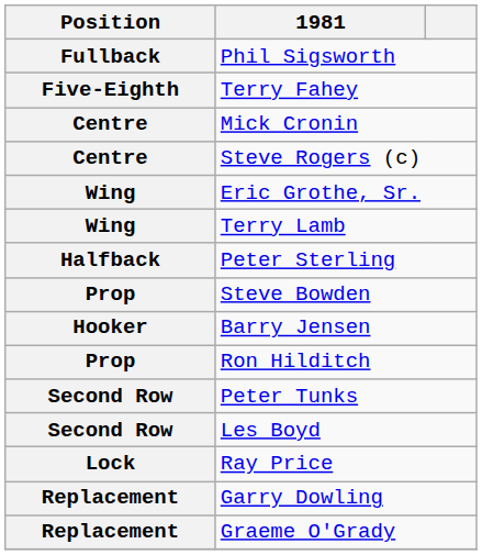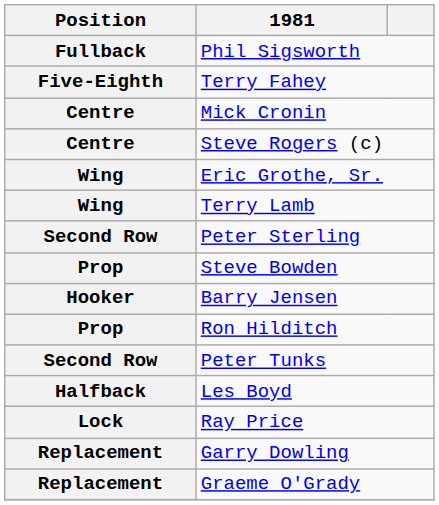 <table class="wikitable">
 <tr>
 <th width="125">Position</th>
 <th width="125">1981 </th>
 <th width="25"></th>
 </tr>
 <tr>
 <th>Fullback</th>
 <td colspan="2"> <a href='#'>Phil Sigsworth</a></td>
 </tr>
 <tr>
 <th>Five-Eighth</th>
 <td colspan="2"> <a href='#'>Terry Fahey</a></td>
 </tr>
 <tr>
 <th>Centre</th>
 <td colspan="2"> <a href='#'>Mick Cronin</a></td>
 </tr>
 <tr>
 <th>Centre</th>
 <td colspan="2"> <a href='#'>Steve Rogers</a> (c)</td>
 </tr>
 <tr>
 <th>Wing</th>
 <td colspan="2"> <a href='#'>Eric Grothe, Sr.</a></td>
 </tr>
 <tr>
 <th>Wing</th>
 <td colspan="2"> <a href='#'>Terry Lamb</a></td>
 </tr>
 <tr>
-<th>Halfback</th>
+<th>Second Row</th>
 <td colspan="2"> <a href='#'>Peter Sterling</a></td>
 </tr>
 <tr>
 <th>Prop</th>
 <td colspan="2"> <a href='#'>Steve Bowden</a></td>
 </tr>
 <tr>
 <th>Hooker</th>
 <td colspan="2"> <a href='#'>Barry Jensen</a></td>
 </tr>
 <tr>
 <th>Prop</th>
 <td colspan="2"> <a href='#'>Ron Hilditch</a></td>
 </tr>
 <tr>
 <th>Second Row</th>
 <td colspan="2"> <a href='#'>Peter Tunks</a></td>
 </tr>
 <tr>
-<th>Second Row</th>
+<th>Halfback</th>
 <td colspan="2"> <a href='#'>Les Boyd</a></td>
 </tr>
 <tr>
 <th>Lock</th>
 <td colspan="2"> <a href='#'>Ray Price</a></td>
 </tr>
 <tr>
 <th>Replacement</th>
 <td colspan="2"> <a href='#'>Garry Dowling</a></td>
 </tr>
 <tr>
 <th>Replacement</th>
 <td colspan="2"> <a href='#'>Graeme O'Grady</a></td>
 </tr>
 <tr>
 </tr>
 </table>
